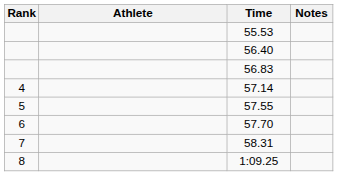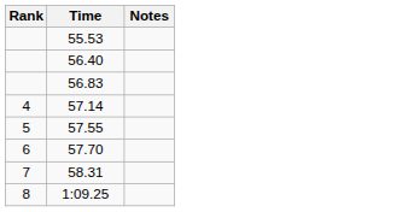 <table class="wikitable" style="text-align:center">
 <tr>
 <th width=40>Rank</th>
-<th width=250>Athlete</th>
 <th width=80>Time</th>
 <th width=50>Notes</th>
 </tr>
 <tr>
 <td></td>
-<td align=left></td>
 <td>55.53</td>
 <td></td>
 </tr>
 <tr>
 <td></td>
-<td align=left></td>
 <td>56.40</td>
 <td></td>
 </tr>
 <tr>
 <td></td>
-<td align=left></td>
 <td>56.83</td>
 <td></td>
 </tr>
 <tr>
 <td>4</td>
-<td align=left></td>
 <td>57.14</td>
 <td></td>
 </tr>
 <tr>
 <td>5</td>
-<td align=left></td>
 <td>57.55</td>
 <td></td>
 </tr>
 <tr>
 <td>6</td>
-<td align=left></td>
 <td>57.70</td>
 <td></td>
 </tr>
 <tr>
 <td>7</td>
-<td align=left></td>
 <td>58.31</td>
 <td></td>
 </tr>
 <tr>
 <td>8</td>
-<td align=left></td>
 <td>1:09.25</td>
 <td></td>
 </tr>
 </table>
